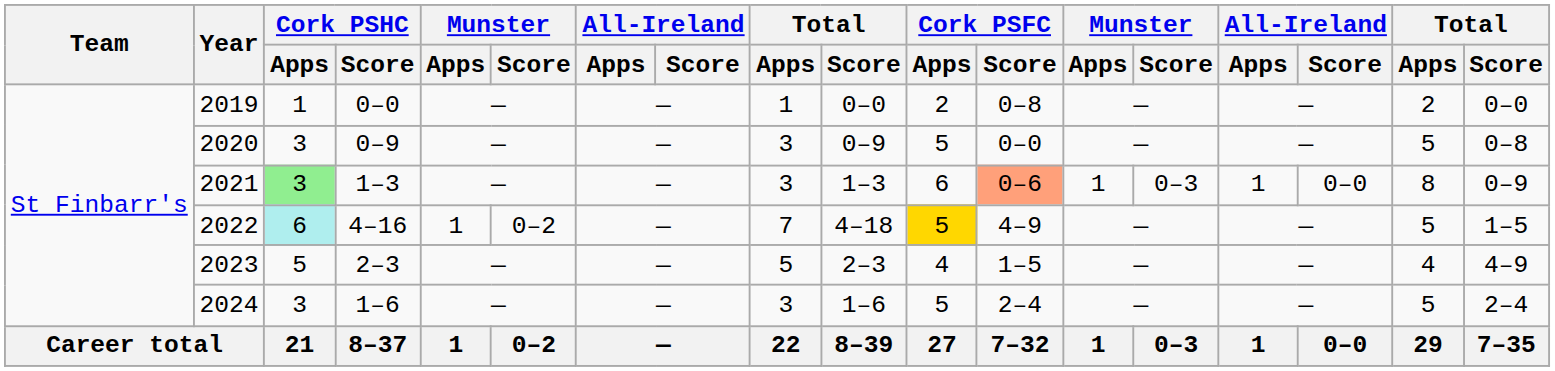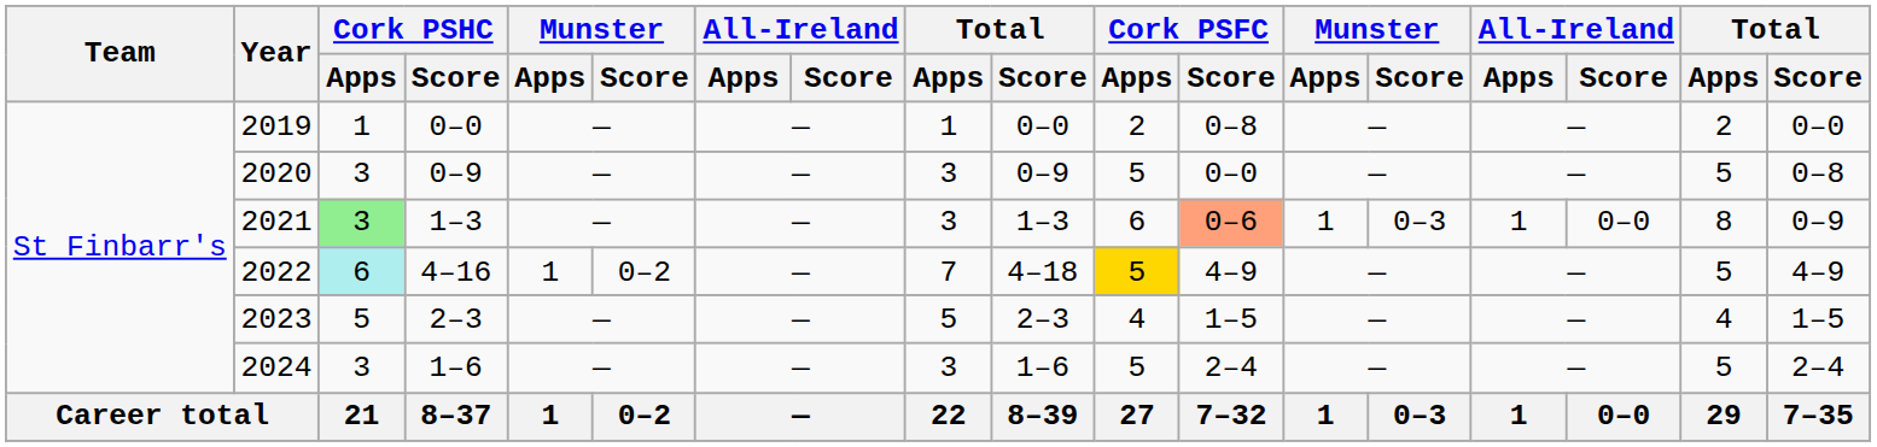 <table class="wikitable" style="text-align:center">
 <tr>
 <th rowspan="2">Team</th>
 <th rowspan="2">Year</th>
 <th colspan="2"><a href='#'>Cork PSHC</a></th>
 <th colspan="2"><a href='#'>Munster</a></th>
 <th colspan="2"><a href='#'>All-Ireland</a></th>
 <th colspan="2">Total</th>
 <th colspan="2"><a href='#'>Cork PSFC</a></th>
 <th colspan="2"><a href='#'>Munster</a></th>
 <th colspan="2"><a href='#'>All-Ireland</a></th>
 <th colspan="2">Total</th>
 </tr>
 <tr>
 <th>Apps</th>
 <th>Score</th>
 <th>Apps</th>
 <th>Score</th>
 <th>Apps</th>
 <th>Score</th>
 <th>Apps</th>
 <th>Score</th>
 <th>Apps</th>
 <th>Score</th>
 <th>Apps</th>
 <th>Score</th>
 <th>Apps</th>
 <th>Score</th>
 <th>Apps</th>
 <th>Score</th>
 </tr>
 <tr>
 <td rowspan="6"><a href='#'>St Finbarr's</a></td>
 <td>2019</td>
 <td>1</td>
 <td>0–0</td>
 <td colspan=2>—</td>
 <td colspan=2>—</td>
 <td>1</td>
 <td>0–0</td>
 <td>2</td>
 <td>0–8</td>
 <td colspan=2>—</td>
 <td colspan=2>—</td>
 <td>2</td>
 <td>0–0</td>
 </tr>
 <tr>
 <td>2020</td>
 <td>3</td>
 <td>0–9</td>
 <td colspan=2>—</td>
 <td colspan=2>—</td>
 <td>3</td>
 <td>0–9</td>
 <td>5</td>
 <td>0–0</td>
 <td colspan=2>—</td>
 <td colspan=2>—</td>
 <td>5</td>
 <td>0–8</td>
 </tr>
 <tr>
 <td>2021</td>
 <td style="background: lightgreen;">3</td>
 <td>1–3</td>
 <td colspan=2>—</td>
 <td colspan=2>—</td>
 <td>3</td>
 <td>1–3</td>
 <td>6</td>
 <td style="background: lightsalmon;">0–6</td>
 <td>1</td>
 <td>0–3</td>
 <td>1</td>
 <td>0–0</td>
 <td>8</td>
 <td>0–9</td>
 </tr>
 <tr>
 <td>2022</td>
 <td style="background: paleturquoise;">6</td>
 <td>4–16</td>
 <td>1</td>
 <td>0–2</td>
 <td colspan=2>—</td>
 <td>7</td>
 <td>4–18</td>
 <td style="background: gold;">5</td>
 <td>4–9</td>
 <td colspan=2>—</td>
 <td colspan=2>—</td>
 <td>5</td>
-<td>1–5</td>
+<td>4–9</td>
 </tr>
 <tr>
 <td>2023</td>
 <td>5</td>
 <td>2–3</td>
 <td colspan=2>—</td>
 <td colspan=2>—</td>
 <td>5</td>
 <td>2–3</td>
 <td>4</td>
 <td>1–5</td>
 <td colspan=2>—</td>
 <td colspan=2>—</td>
 <td>4</td>
-<td>4–9</td>
+<td>1–5</td>
 </tr>
 <tr>
 <td>2024</td>
 <td>3</td>
 <td>1–6</td>
 <td colspan=2>—</td>
 <td colspan=2>—</td>
 <td>3</td>
 <td>1–6</td>
 <td>5</td>
 <td>2–4</td>
 <td colspan=2>—</td>
 <td colspan=2>—</td>
 <td>5</td>
 <td>2–4</td>
 </tr>
 <tr>
 <th colspan="2">Career total</th>
 <th>21</th>
 <th>8–37</th>
 <th>1</th>
 <th>0–2</th>
 <th colspan=2>—</th>
 <th>22</th>
 <th>8–39</th>
 <th>27</th>
 <th>7–32</th>
 <th>1</th>
 <th>0–3</th>
 <th>1</th>
 <th>0–0</th>
 <th>29</th>
 <th>7–35</th>
 </tr>
 </table>
